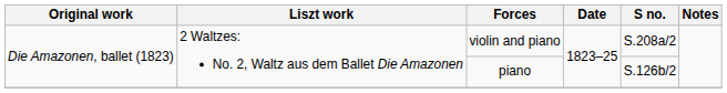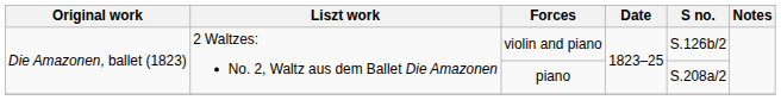 <table class="wikitable">
 <tr>
 <th>Original work</th>
 <th>Liszt work</th>
 <th>Forces</th>
 <th>Date</th>
 <th>S no.</th>
 <th>Notes</th>
 </tr>
 <tr>
 <td rowspan=2><em>Die Amazonen</em>, ballet (1823)</td>
 <td rowspan=2>2 Waltzes:<br><ul><li>No. 2, Waltz aus dem Ballet <em>Die Amazonen</em></li></ul></td>
 <td style="text-align: center">violin and piano</td>
 <td rowspan=2>1823–25</td>
-<td>S.208a/2</td>
+<td>S.126b/2</td>
 <td rowspan=2></td>
 </tr>
 <tr>
 <td style="text-align: center">piano</td>
-<td>S.126b/2</td>
+<td>S.208a/2</td>
 </tr>
 <tr>
 </tr>
 </table>
